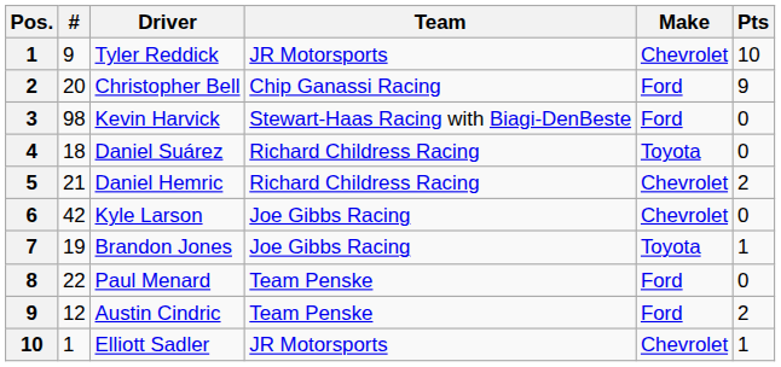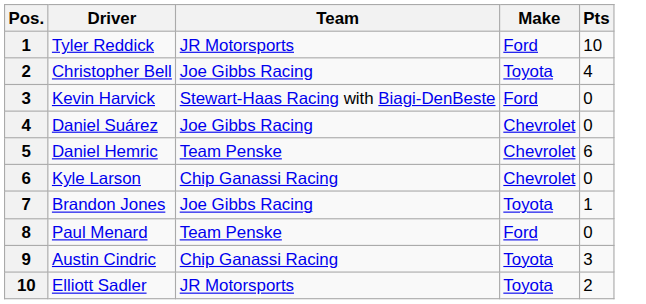 <table class="wikitable" style="font-size:95%">
 <tr>
 <th>Pos.</th>
-<th>#</th>
 <th>Driver</th>
 <th>Team</th>
 <th>Make</th>
 <th>Pts</th>
 </tr>
 <tr>
 <th>1</th>
-<td>9</td>
 <td><a href='#'>Tyler Reddick</a></td>
 <td><a href='#'>JR Motorsports</a></td>
-<td><a href='#'>Chevrolet</a></td>
+<td><a href='#'>Ford</a></td>
 <td>10</td>
 </tr>
 <tr>
 <th>2</th>
-<td>20</td>
 <td><a href='#'>Christopher Bell</a></td>
-<td><a href='#'>Chip Ganassi Racing</a></td>
-<td><a href='#'>Ford</a></td>
-<td>9</td>
+<td><a href='#'>Joe Gibbs Racing</a></td>
+<td><a href='#'>Toyota</a></td>
+<td>4</td>
 </tr>
 <tr>
 <th>3</th>
-<td>98</td>
 <td><a href='#'>Kevin Harvick</a></td>
 <td><a href='#'>Stewart-Haas Racing</a> with <a href='#'>Biagi-DenBeste</a></td>
 <td><a href='#'>Ford</a></td>
 <td>0</td>
 </tr>
 <tr>
 <th>4</th>
-<td>18</td>
 <td><a href='#'>Daniel Suárez</a></td>
-<td><a href='#'>Richard Childress Racing</a></td>
-<td><a href='#'>Toyota</a></td>
-<td>0</td>
-</tr>
-<tr>
-<th>5</th>
-<td>21</td>
-<td><a href='#'>Daniel Hemric</a></td>
-<td><a href='#'>Richard Childress Racing</a></td>
-<td><a href='#'>Chevrolet</a></td>
-<td>2</td>
-</tr>
-<tr>
-<th>6</th>
-<td>42</td>
-<td><a href='#'>Kyle Larson</a></td>
 <td><a href='#'>Joe Gibbs Racing</a></td>
 <td><a href='#'>Chevrolet</a></td>
 <td>0</td>
 </tr>
 <tr>
+<th>5</th>
+<td><a href='#'>Daniel Hemric</a></td>
+<td><a href='#'>Team Penske</a></td>
+<td><a href='#'>Chevrolet</a></td>
+<td>6</td>
+</tr>
+<tr>
+<th>6</th>
+<td><a href='#'>Kyle Larson</a></td>
+<td><a href='#'>Chip Ganassi Racing</a></td>
+<td><a href='#'>Chevrolet</a></td>
+<td>0</td>
+</tr>
+<tr>
 <th>7</th>
-<td>19</td>
 <td><a href='#'>Brandon Jones</a></td>
 <td><a href='#'>Joe Gibbs Racing</a></td>
 <td><a href='#'>Toyota</a></td>
 <td>1</td>
 </tr>
 <tr>
 <th>8</th>
-<td>22</td>
 <td><a href='#'>Paul Menard</a></td>
 <td><a href='#'>Team Penske</a></td>
 <td><a href='#'>Ford</a></td>
 <td>0</td>
 </tr>
 <tr>
 <th>9</th>
-<td>12</td>
 <td><a href='#'>Austin Cindric</a></td>
-<td><a href='#'>Team Penske</a></td>
-<td><a href='#'>Ford</a></td>
-<td>2</td>
+<td><a href='#'>Chip Ganassi Racing</a></td>
+<td><a href='#'>Toyota</a></td>
+<td>3</td>
 </tr>
 <tr>
 <th>10</th>
-<td>1</td>
 <td><a href='#'>Elliott Sadler</a></td>
 <td><a href='#'>JR Motorsports</a></td>
-<td><a href='#'>Chevrolet</a></td>
-<td>1</td>
+<td><a href='#'>Toyota</a></td>
+<td>2</td>
 </tr>
 </table>
